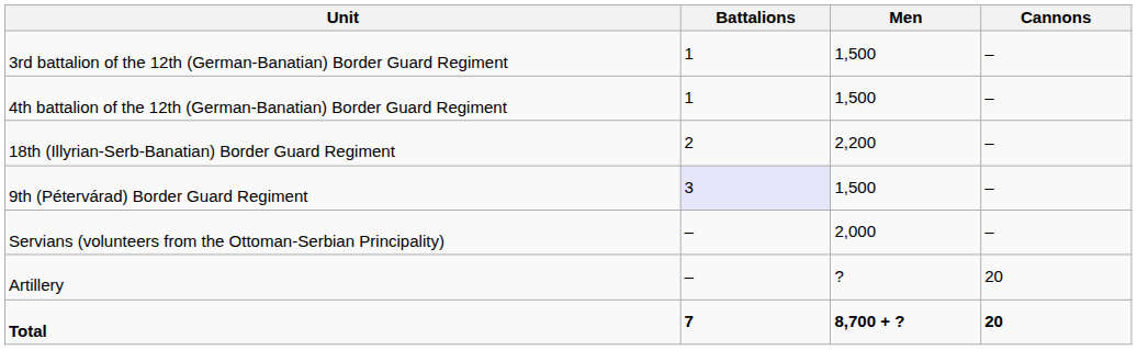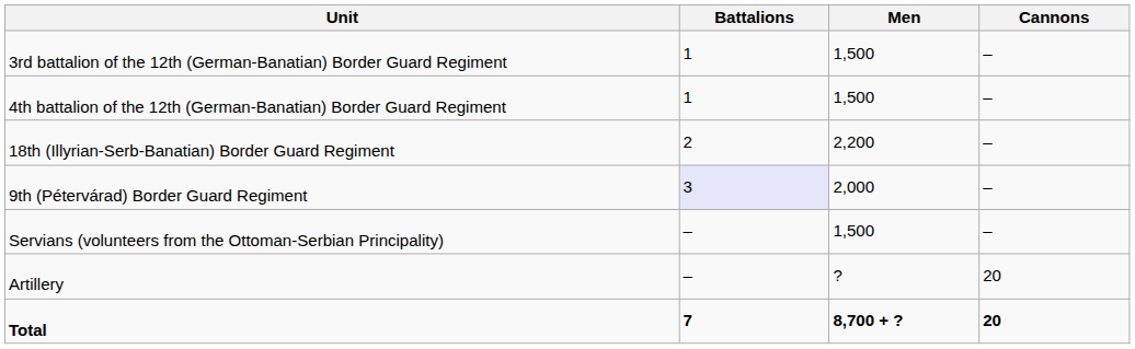 <table class="wikitable">
 <tr>
 <th width=45%>Unit</th>
 <th width=10%>Battalions</th>
 <th width=10%>Men</th>
 <th width=10%>Cannons</th>
 </tr>
 <tr>
 <td><br>3rd battalion of the 12th (German-Banatian) Border Guard Regiment</td>
 <td>1</td>
 <td>1,500</td>
 <td>–</td>
 </tr>
 <tr>
 <td><br>4th battalion of the 12th (German-Banatian) Border Guard Regiment</td>
 <td>1</td>
 <td>1,500</td>
 <td>–</td>
 </tr>
 <tr>
 <td><br>18th (Illyrian-Serb-Banatian) Border Guard Regiment</td>
 <td>2</td>
 <td>2,200</td>
 <td>–</td>
 </tr>
 <tr>
 <td><br>9th (Pétervárad) Border Guard Regiment</td>
 <td style="background: lavender;">3</td>
-<td>1,500</td>
+<td>2,000</td>
 <td>–</td>
 </tr>
 <tr>
 <td><br>Servians (volunteers from the Ottoman-Serbian Principality)</td>
 <td>–</td>
-<td>2,000</td>
+<td>1,500</td>
 <td>–</td>
 </tr>
 <tr>
 <td><br>Artillery</td>
 <td>–</td>
 <td>?</td>
 <td>20</td>
 </tr>
 <tr>
 <td><br><strong>Total</strong></td>
 <td><strong>7</strong></td>
 <td><strong>8,700 + ?</strong></td>
 <td><strong>20</strong></td>
 </tr>
 </table>
